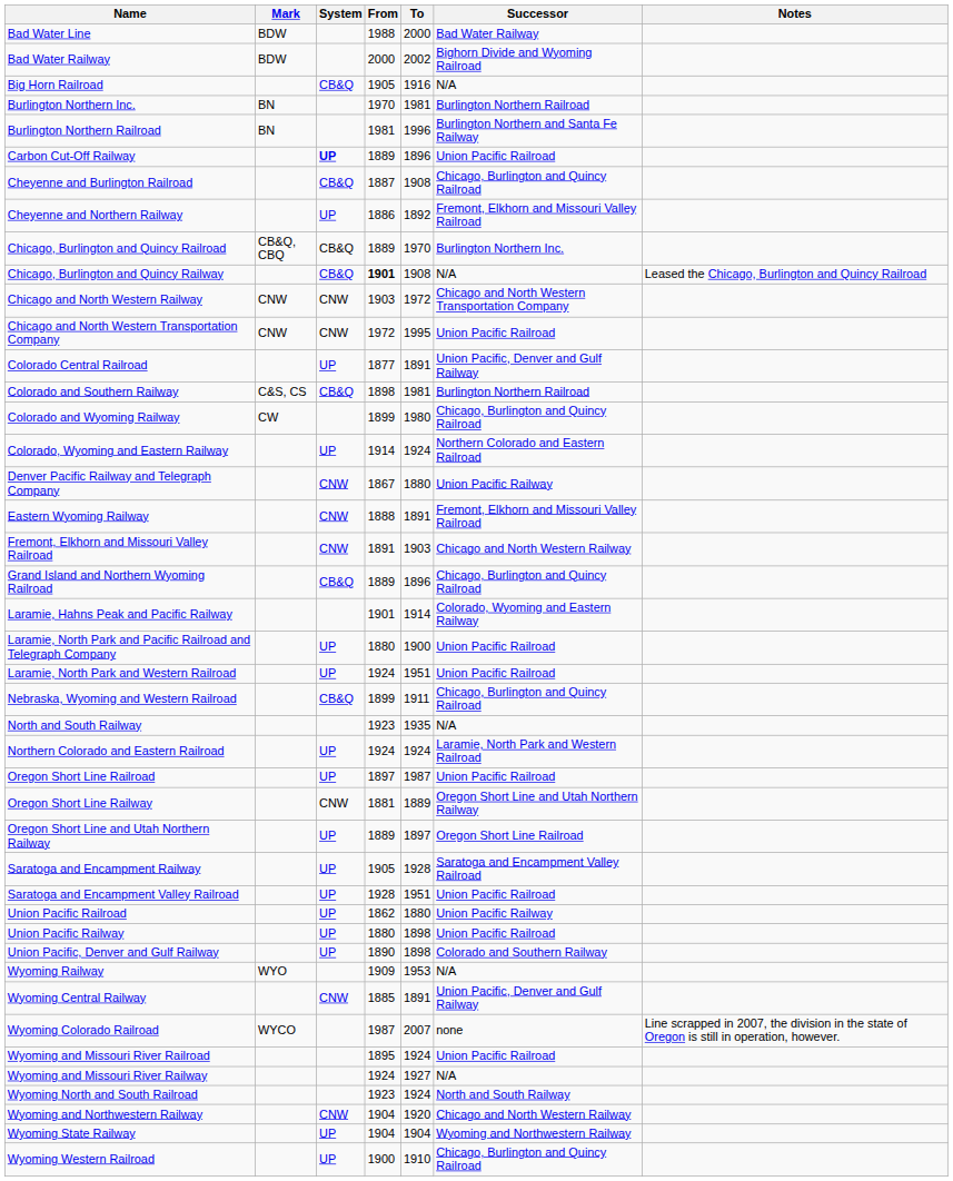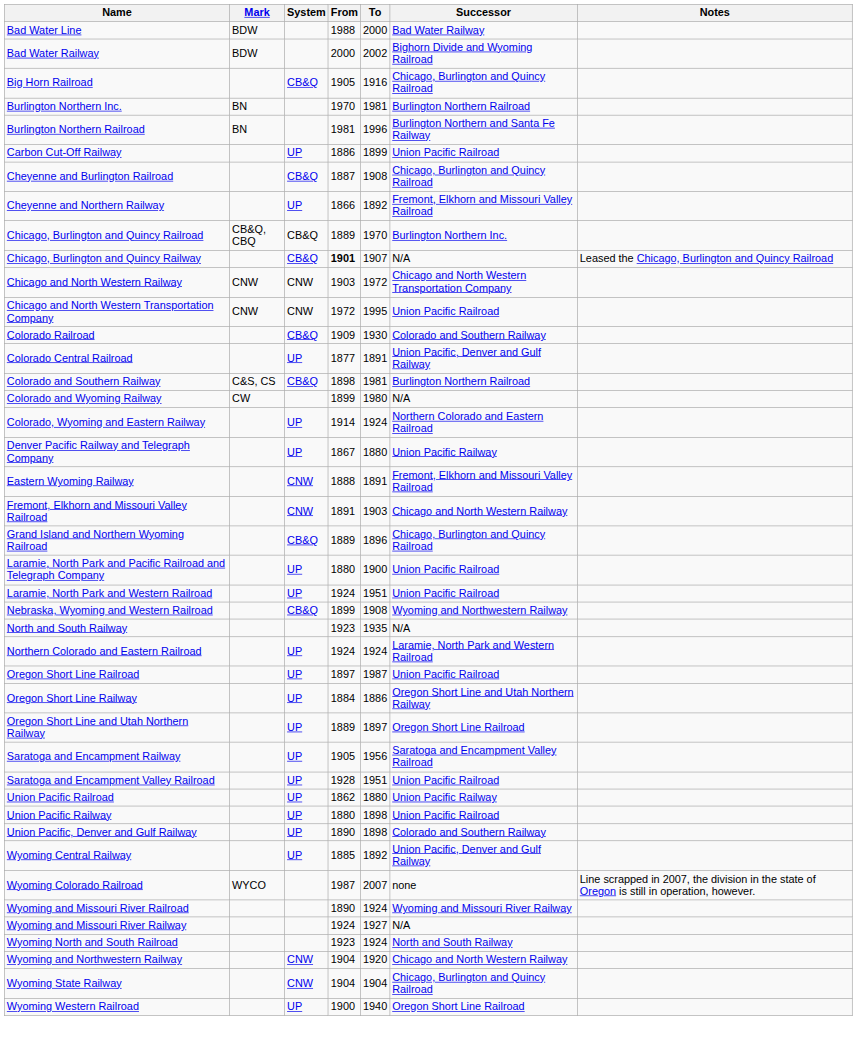 <table class="wikitable sortable">
 <tr>
 <th>Name</th>
 <th><a href='#'>Mark</a></th>
 <th>System</th>
 <th>From</th>
 <th>To</th>
 <th>Successor</th>
 <th>Notes</th>
 </tr>
 <tr>
 <td><a href='#'>Bad Water Line</a></td>
 <td>BDW</td>
 <td></td>
 <td>1988</td>
 <td>2000</td>
 <td><a href='#'>Bad Water Railway</a></td>
 <td></td>
 </tr>
 <tr>
 <td><a href='#'>Bad Water Railway</a></td>
 <td>BDW</td>
 <td></td>
 <td>2000</td>
 <td>2002</td>
 <td><a href='#'>Bighorn Divide and Wyoming Railroad</a></td>
 <td></td>
 </tr>
 <tr>
 <td><a href='#'>Big Horn Railroad</a></td>
 <td></td>
 <td><a href='#'>CB&Q</a></td>
 <td>1905</td>
 <td>1916</td>
-<td>N/A</td>
+<td><a href='#'>Chicago, Burlington and Quincy Railroad</a></td>
 <td></td>
 </tr>
 <tr>
 <td><a href='#'>Burlington Northern Inc.</a></td>
 <td>BN</td>
 <td></td>
 <td>1970</td>
 <td>1981</td>
 <td><a href='#'>Burlington Northern Railroad</a></td>
 <td></td>
 </tr>
 <tr>
 <td><a href='#'>Burlington Northern Railroad</a></td>
 <td>BN</td>
 <td></td>
 <td>1981</td>
 <td>1996</td>
 <td><a href='#'>Burlington Northern and Santa Fe Railway</a></td>
 <td></td>
 </tr>
 <tr>
 <td><a href='#'>Carbon Cut-Off Railway</a></td>
 <td></td>
-<td><strong><a href='#'>UP</a></strong></td>
-<td>1889</td>
-<td>1896</td>
+<td><a href='#'>UP</a></td>
+<td>1886</td>
+<td>1899</td>
 <td><a href='#'>Union Pacific Railroad</a></td>
 <td></td>
 </tr>
 <tr>
 <td><a href='#'>Cheyenne and Burlington Railroad</a></td>
 <td></td>
 <td><a href='#'>CB&Q</a></td>
 <td>1887</td>
 <td>1908</td>
 <td><a href='#'>Chicago, Burlington and Quincy Railroad</a></td>
 <td></td>
 </tr>
 <tr>
 <td><a href='#'>Cheyenne and Northern Railway</a></td>
 <td></td>
 <td><a href='#'>UP</a></td>
-<td>1886</td>
+<td>1866</td>
 <td>1892</td>
 <td><a href='#'>Fremont, Elkhorn and Missouri Valley Railroad</a></td>
 <td></td>
 </tr>
 <tr>
 <td><a href='#'>Chicago, Burlington and Quincy Railroad</a></td>
 <td>CB&Q, CBQ</td>
 <td>CB&Q</td>
 <td>1889</td>
 <td>1970</td>
 <td><a href='#'>Burlington Northern Inc.</a></td>
 <td></td>
 </tr>
 <tr>
 <td><a href='#'>Chicago, Burlington and Quincy Railway</a></td>
 <td></td>
 <td><a href='#'>CB&Q</a></td>
 <td><strong>1901</strong></td>
-<td>1908</td>
+<td>1907</td>
 <td>N/A</td>
 <td>Leased the <a href='#'>Chicago, Burlington and Quincy Railroad</a></td>
 </tr>
 <tr>
 <td><a href='#'>Chicago and North Western Railway</a></td>
 <td>CNW</td>
 <td>CNW</td>
 <td>1903</td>
 <td>1972</td>
 <td><a href='#'>Chicago and North Western Transportation Company</a></td>
 <td></td>
 </tr>
 <tr>
 <td><a href='#'>Chicago and North Western Transportation Company</a></td>
 <td>CNW</td>
 <td>CNW</td>
 <td>1972</td>
 <td>1995</td>
 <td><a href='#'>Union Pacific Railroad</a></td>
+<td></td>
+</tr>
+<tr>
+<td><a href='#'>Colorado Railroad</a></td>
+<td></td>
+<td><a href='#'>CB&Q</a></td>
+<td>1909</td>
+<td>1930</td>
+<td><a href='#'>Colorado and Southern Railway</a></td>
 <td></td>
 </tr>
 <tr>
 <td><a href='#'>Colorado Central Railroad</a></td>
 <td></td>
 <td><a href='#'>UP</a></td>
 <td>1877</td>
 <td>1891</td>
 <td><a href='#'>Union Pacific, Denver and Gulf Railway</a></td>
 <td></td>
 </tr>
 <tr>
 <td><a href='#'>Colorado and Southern Railway</a></td>
 <td>C&S, CS</td>
 <td><a href='#'>CB&Q</a></td>
 <td>1898</td>
 <td>1981</td>
 <td><a href='#'>Burlington Northern Railroad</a></td>
 <td></td>
 </tr>
 <tr>
 <td><a href='#'>Colorado and Wyoming Railway</a></td>
 <td>CW</td>
 <td></td>
 <td>1899</td>
 <td>1980</td>
-<td><a href='#'>Chicago, Burlington and Quincy Railroad</a></td>
+<td>N/A</td>
 <td></td>
 </tr>
 <tr>
 <td><a href='#'>Colorado, Wyoming and Eastern Railway</a></td>
 <td></td>
 <td><a href='#'>UP</a></td>
 <td>1914</td>
 <td>1924</td>
 <td><a href='#'>Northern Colorado and Eastern Railroad</a></td>
 <td></td>
 </tr>
 <tr>
 <td><a href='#'>Denver Pacific Railway and Telegraph Company</a></td>
 <td></td>
-<td><a href='#'>CNW</a></td>
+<td><a href='#'>UP</a></td>
 <td>1867</td>
 <td>1880</td>
 <td><a href='#'>Union Pacific Railway</a></td>
 <td></td>
 </tr>
 <tr>
 <td><a href='#'>Eastern Wyoming Railway</a></td>
 <td></td>
 <td><a href='#'>CNW</a></td>
 <td>1888</td>
 <td>1891</td>
 <td><a href='#'>Fremont, Elkhorn and Missouri Valley Railroad</a></td>
 <td></td>
 </tr>
 <tr>
 <td><a href='#'>Fremont, Elkhorn and Missouri Valley Railroad</a></td>
 <td></td>
 <td><a href='#'>CNW</a></td>
 <td>1891</td>
 <td>1903</td>
 <td><a href='#'>Chicago and North Western Railway</a></td>
 <td></td>
 </tr>
 <tr>
 <td><a href='#'>Grand Island and Northern Wyoming Railroad</a></td>
 <td></td>
 <td><a href='#'>CB&Q</a></td>
 <td>1889</td>
 <td>1896</td>
 <td><a href='#'>Chicago, Burlington and Quincy Railroad</a></td>
 <td></td>
 </tr>
 <tr>
-<td><a href='#'>Laramie, Hahns Peak and Pacific Railway</a></td>
-<td></td>
-<td></td>
-<td>1901</td>
-<td>1914</td>
-<td><a href='#'>Colorado, Wyoming and Eastern Railway</a></td>
-<td></td>
-</tr>
-<tr>
 <td><a href='#'>Laramie, North Park and Pacific Railroad and Telegraph Company</a></td>
 <td></td>
 <td><a href='#'>UP</a></td>
 <td>1880</td>
 <td>1900</td>
 <td><a href='#'>Union Pacific Railroad</a></td>
 <td></td>
 </tr>
 <tr>
 <td><a href='#'>Laramie, North Park and Western Railroad</a></td>
 <td></td>
 <td><a href='#'>UP</a></td>
 <td>1924</td>
 <td>1951</td>
 <td><a href='#'>Union Pacific Railroad</a></td>
 <td></td>
 </tr>
 <tr>
 <td><a href='#'>Nebraska, Wyoming and Western Railroad</a></td>
 <td></td>
 <td><a href='#'>CB&Q</a></td>
 <td>1899</td>
-<td>1911</td>
-<td><a href='#'>Chicago, Burlington and Quincy Railroad</a></td>
+<td>1908</td>
+<td><a href='#'>Wyoming and Northwestern Railway</a></td>
 <td></td>
 </tr>
 <tr>
 <td><a href='#'>North and South Railway</a></td>
 <td></td>
 <td></td>
 <td>1923</td>
 <td>1935</td>
 <td>N/A</td>
 <td></td>
 </tr>
 <tr>
 <td><a href='#'>Northern Colorado and Eastern Railroad</a></td>
 <td></td>
 <td><a href='#'>UP</a></td>
 <td>1924</td>
 <td>1924</td>
 <td><a href='#'>Laramie, North Park and Western Railroad</a></td>
 <td></td>
 </tr>
 <tr>
 <td><a href='#'>Oregon Short Line Railroad</a></td>
 <td></td>
 <td><a href='#'>UP</a></td>
 <td>1897</td>
 <td>1987</td>
 <td><a href='#'>Union Pacific Railroad</a></td>
 <td></td>
 </tr>
 <tr>
 <td><a href='#'>Oregon Short Line Railway</a></td>
 <td></td>
-<td>CNW</td>
-<td>1881</td>
-<td>1889</td>
+<td><a href='#'>UP</a></td>
+<td>1884</td>
+<td>1886</td>
 <td><a href='#'>Oregon Short Line and Utah Northern Railway</a></td>
 <td></td>
 </tr>
 <tr>
 <td><a href='#'>Oregon Short Line and Utah Northern Railway</a></td>
 <td></td>
 <td><a href='#'>UP</a></td>
 <td>1889</td>
 <td>1897</td>
 <td><a href='#'>Oregon Short Line Railroad</a></td>
 <td></td>
 </tr>
 <tr>
 <td><a href='#'>Saratoga and Encampment Railway</a></td>
 <td></td>
 <td><a href='#'>UP</a></td>
 <td>1905</td>
-<td>1928</td>
+<td>1956</td>
 <td><a href='#'>Saratoga and Encampment Valley Railroad</a></td>
 <td></td>
 </tr>
 <tr>
 <td><a href='#'>Saratoga and Encampment Valley Railroad</a></td>
 <td></td>
 <td><a href='#'>UP</a></td>
 <td>1928</td>
 <td>1951</td>
 <td><a href='#'>Union Pacific Railroad</a></td>
 <td></td>
 </tr>
 <tr>
 <td><a href='#'>Union Pacific Railroad</a></td>
 <td></td>
 <td><a href='#'>UP</a></td>
 <td>1862</td>
 <td>1880</td>
 <td><a href='#'>Union Pacific Railway</a></td>
 <td></td>
 </tr>
 <tr>
 <td><a href='#'>Union Pacific Railway</a></td>
 <td></td>
 <td><a href='#'>UP</a></td>
 <td>1880</td>
 <td>1898</td>
 <td><a href='#'>Union Pacific Railroad</a></td>
 <td></td>
 </tr>
 <tr>
 <td><a href='#'>Union Pacific, Denver and Gulf Railway</a></td>
 <td></td>
 <td><a href='#'>UP</a></td>
 <td>1890</td>
 <td>1898</td>
 <td><a href='#'>Colorado and Southern Railway</a></td>
 <td></td>
 </tr>
 <tr>
-<td><a href='#'>Wyoming Railway</a></td>
-<td>WYO</td>
-<td></td>
-<td>1909</td>
-<td>1953</td>
-<td>N/A</td>
-<td></td>
-</tr>
-<tr>
 <td><a href='#'>Wyoming Central Railway</a></td>
 <td></td>
-<td><a href='#'>CNW</a></td>
+<td><a href='#'>UP</a></td>
 <td>1885</td>
-<td>1891</td>
+<td>1892</td>
 <td><a href='#'>Union Pacific, Denver and Gulf Railway</a></td>
 <td></td>
 </tr>
 <tr>
 <td><a href='#'>Wyoming Colorado Railroad</a></td>
 <td>WYCO</td>
 <td></td>
 <td>1987</td>
 <td>2007</td>
 <td>none</td>
 <td>Line scrapped in 2007, the division in the state of <a href='#'>Oregon</a> is still in operation, however.</td>
 </tr>
 <tr>
 <td><a href='#'>Wyoming and Missouri River Railroad</a></td>
 <td></td>
 <td></td>
-<td>1895</td>
+<td>1890</td>
 <td>1924</td>
-<td><a href='#'>Union Pacific Railroad</a></td>
+<td><a href='#'>Wyoming and Missouri River Railway</a></td>
 <td></td>
 </tr>
 <tr>
 <td><a href='#'>Wyoming and Missouri River Railway</a></td>
 <td></td>
 <td></td>
 <td>1924</td>
 <td>1927</td>
 <td>N/A</td>
 <td></td>
 </tr>
 <tr>
 <td><a href='#'>Wyoming North and South Railroad</a></td>
 <td></td>
 <td></td>
 <td>1923</td>
 <td>1924</td>
 <td><a href='#'>North and South Railway</a></td>
 <td></td>
 </tr>
 <tr>
 <td><a href='#'>Wyoming and Northwestern Railway</a></td>
 <td></td>
 <td><a href='#'>CNW</a></td>
 <td>1904</td>
 <td>1920</td>
 <td><a href='#'>Chicago and North Western Railway</a></td>
 <td></td>
 </tr>
 <tr>
 <td><a href='#'>Wyoming State Railway</a></td>
 <td></td>
-<td><a href='#'>UP</a></td>
+<td><a href='#'>CNW</a></td>
 <td>1904</td>
 <td>1904</td>
-<td><a href='#'>Wyoming and Northwestern Railway</a></td>
+<td><a href='#'>Chicago, Burlington and Quincy Railroad</a></td>
 <td></td>
 </tr>
 <tr>
 <td><a href='#'>Wyoming Western Railroad</a></td>
 <td></td>
 <td><a href='#'>UP</a></td>
 <td>1900</td>
-<td>1910</td>
-<td><a href='#'>Chicago, Burlington and Quincy Railroad</a></td>
+<td>1940</td>
+<td><a href='#'>Oregon Short Line Railroad</a></td>
 <td></td>
 </tr>
 </table>
